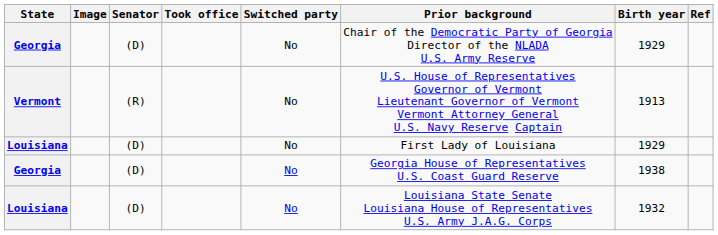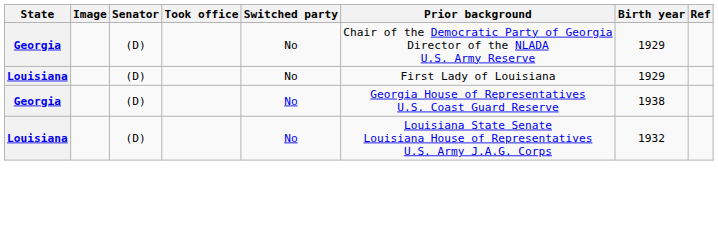 <table class="sortable wikitable" style="text-align:center">
 <tr>
 <th>State</th>
 <th>Image</th>
 <th>Senator</th>
 <th>Took office</th>
 <th>Switched party</th>
 <th>Prior background</th>
 <th>Birth year</th>
 <th>Ref</th>
 </tr>
 <tr>
 <th><a href='#'>Georgia</a></th>
 <td></td>
 <td> (D)</td>
 <td></td>
 <td>No<br></td>
 <td>Chair of the <a href='#'>Democratic Party of Georgia</a><br>Director of the <a href='#'>NLADA</a><br><a href='#'>U.S. Army Reserve</a></td>
 <td>1929</td>
-<td></td>
-</tr>
-<tr>
-<th><a href='#'>Vermont</a></th>
-<td></td>
-<td> (R)</td>
-<td></td>
-<td>No<br></td>
-<td><a href='#'>U.S. House of Representatives</a><br><a href='#'>Governor of Vermont</a><br><a href='#'>Lieutenant Governor of Vermont</a><br><a href='#'>Vermont Attorney General</a><br><a href='#'>U.S. Navy Reserve</a> <a href='#'>Captain</a></td>
-<td>1913</td>
 <td></td>
 </tr>
 <tr>
 <th><a href='#'>Louisiana</a></th>
 <td></td>
 <td> (D)</td>
 <td></td>
 <td>No<br></td>
 <td>First Lady of Louisiana</td>
 <td>1929</td>
 <td></td>
 </tr>
 <tr>
 <th><a href='#'>Georgia</a></th>
 <td></td>
 <td> (D)</td>
 <td></td>
 <td><a href='#'>No</a><br></td>
 <td><a href='#'>Georgia House of Representatives</a><br><a href='#'>U.S. Coast Guard Reserve</a></td>
 <td>1938</td>
 <td></td>
 </tr>
 <tr>
 <th><a href='#'>Louisiana</a></th>
 <td></td>
 <td> (D)</td>
 <td></td>
 <td><a href='#'>No</a><br></td>
 <td><a href='#'>Louisiana State Senate</a><br><a href='#'>Louisiana House of Representatives</a><br><a href='#'>U.S. Army J.A.G. Corps</a></td>
 <td>1932</td>
 <td></td>
 </tr>
 </table>
